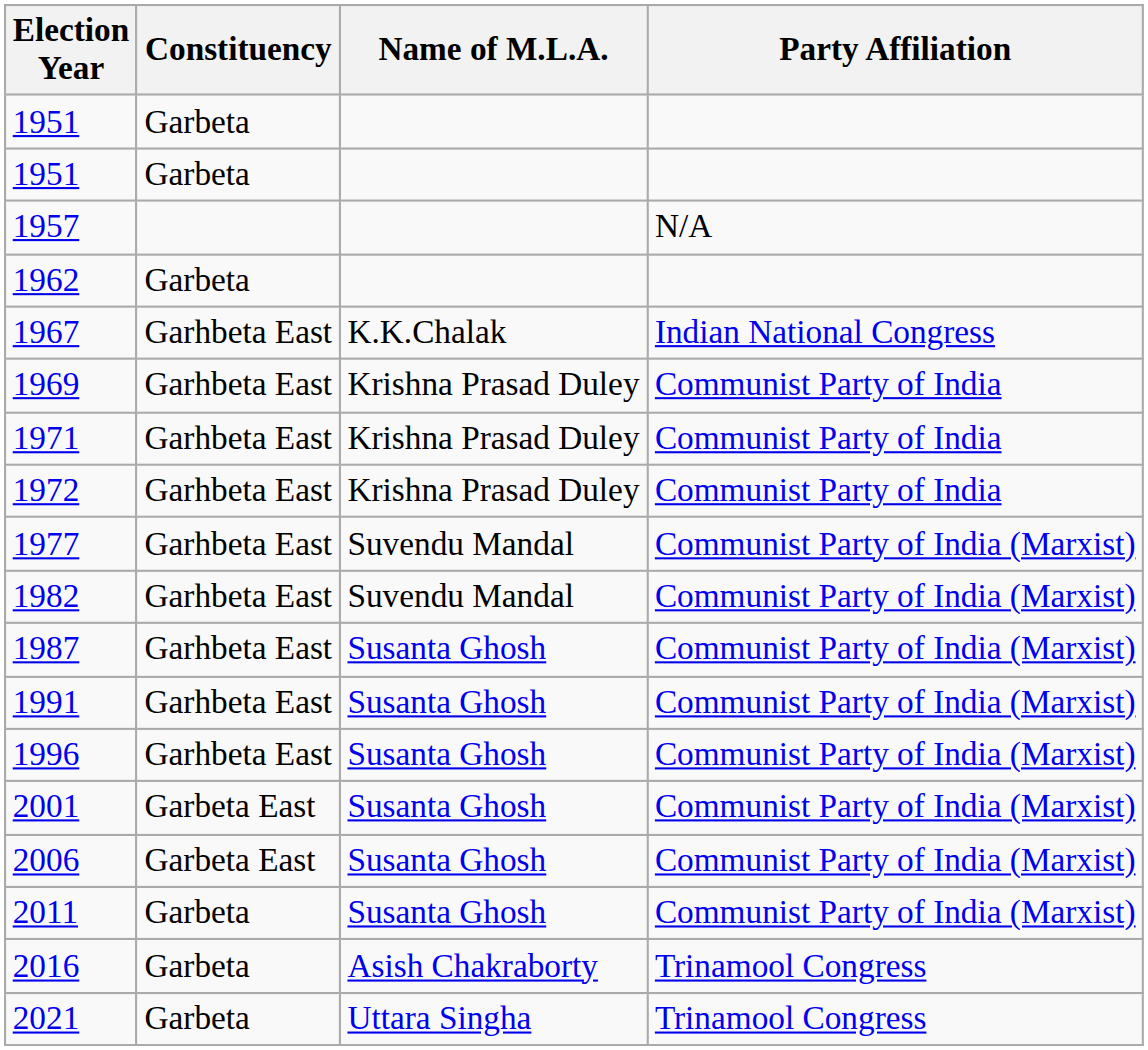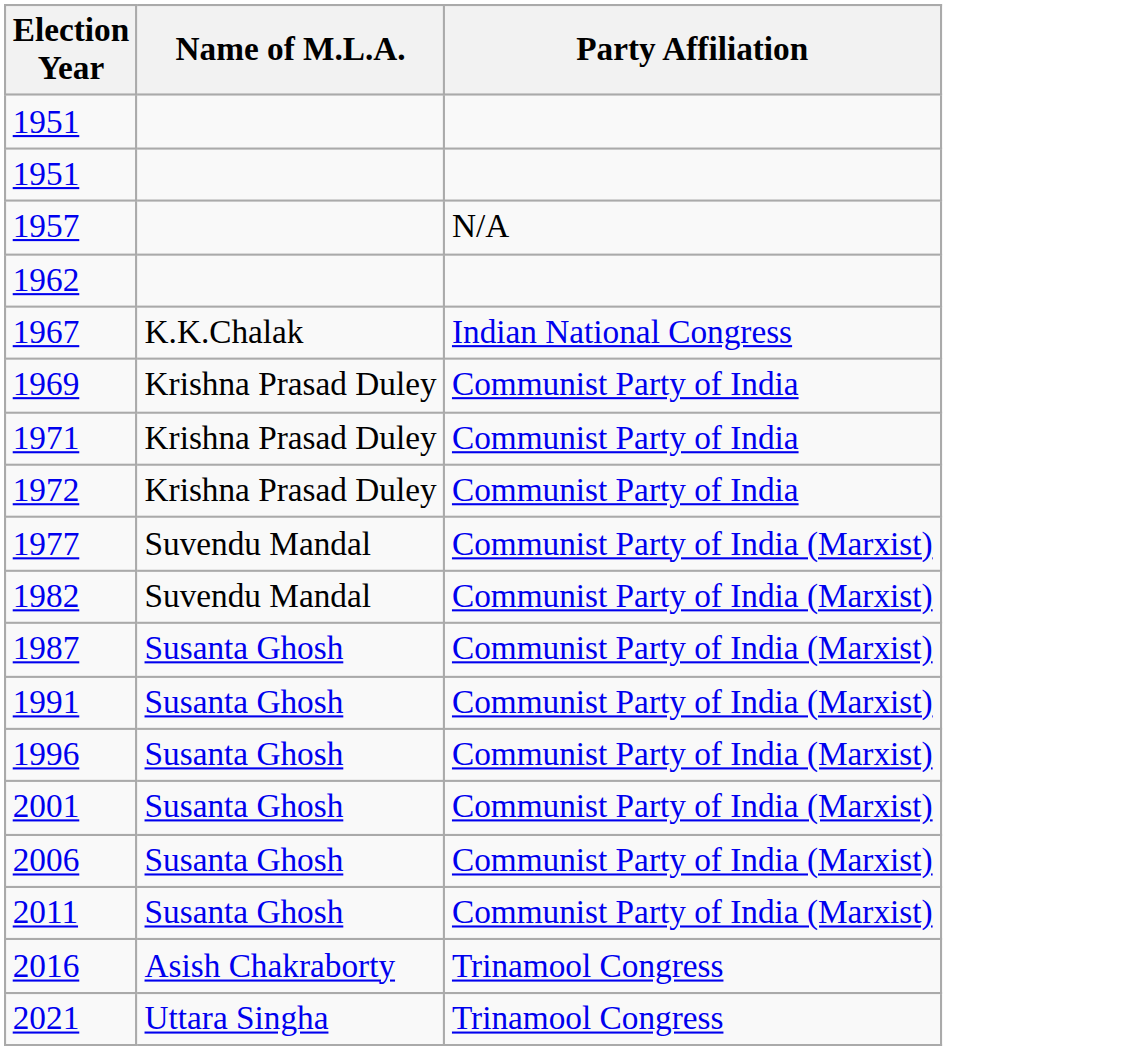 <table class="wikitable sortable">
 <tr>
 <th>Election<br>Year</th>
-<th>Constituency</th>
 <th>Name of M.L.A.</th>
 <th>Party Affiliation</th>
 </tr>
 <tr>
 <td><a href='#'>1951</a></td>
-<td>Garbeta</td>
 <td></td>
 <td></td>
 </tr>
 <tr>
 <td><a href='#'>1951</a></td>
-<td>Garbeta</td>
 <td></td>
 <td></td>
 </tr>
 <tr>
 <td><a href='#'>1957</a></td>
 <td></td>
-<td></td>
 <td>N/A</td>
 </tr>
 <tr>
 <td><a href='#'>1962</a></td>
-<td>Garbeta</td>
 <td></td>
 <td></td>
 </tr>
 <tr>
 <td><a href='#'>1967</a></td>
-<td>Garhbeta East</td>
 <td>K.K.Chalak</td>
 <td><a href='#'>Indian National Congress</a></td>
 </tr>
 <tr>
 <td><a href='#'>1969</a></td>
-<td>Garhbeta East</td>
 <td>Krishna Prasad Duley</td>
 <td><a href='#'>Communist Party of India</a></td>
 </tr>
 <tr>
 <td><a href='#'>1971</a></td>
-<td>Garhbeta East</td>
 <td>Krishna Prasad Duley</td>
 <td><a href='#'>Communist Party of India</a></td>
 </tr>
 <tr>
 <td><a href='#'>1972</a></td>
-<td>Garhbeta East</td>
 <td>Krishna Prasad Duley</td>
 <td><a href='#'>Communist Party of India</a></td>
 </tr>
 <tr>
 <td><a href='#'>1977</a></td>
-<td>Garhbeta East</td>
 <td>Suvendu Mandal</td>
 <td><a href='#'>Communist Party of India (Marxist)</a></td>
 </tr>
 <tr>
 <td><a href='#'>1982</a></td>
-<td>Garhbeta East</td>
 <td>Suvendu Mandal</td>
 <td><a href='#'>Communist Party of India (Marxist)</a></td>
 </tr>
 <tr>
 <td><a href='#'>1987</a></td>
-<td>Garhbeta East</td>
 <td><a href='#'>Susanta Ghosh</a></td>
 <td><a href='#'>Communist Party of India (Marxist)</a></td>
 </tr>
 <tr>
 <td><a href='#'>1991</a></td>
-<td>Garhbeta East</td>
 <td><a href='#'>Susanta Ghosh</a></td>
 <td><a href='#'>Communist Party of India (Marxist)</a></td>
 </tr>
 <tr>
 <td><a href='#'>1996</a></td>
-<td>Garhbeta East</td>
 <td><a href='#'>Susanta Ghosh</a></td>
 <td><a href='#'>Communist Party of India (Marxist)</a></td>
 </tr>
 <tr>
 <td><a href='#'>2001</a></td>
-<td>Garbeta East</td>
 <td><a href='#'>Susanta Ghosh</a></td>
 <td><a href='#'>Communist Party of India (Marxist)</a></td>
 </tr>
 <tr>
 <td><a href='#'>2006</a></td>
-<td>Garbeta East</td>
 <td><a href='#'>Susanta Ghosh</a></td>
 <td><a href='#'>Communist Party of India (Marxist)</a></td>
 </tr>
 <tr>
 <td><a href='#'>2011</a></td>
-<td>Garbeta</td>
 <td><a href='#'>Susanta Ghosh</a></td>
 <td><a href='#'>Communist Party of India (Marxist)</a></td>
 </tr>
 <tr>
 <td><a href='#'>2016</a></td>
-<td>Garbeta</td>
 <td><a href='#'>Asish Chakraborty</a></td>
 <td><a href='#'>Trinamool Congress</a></td>
 </tr>
 <tr>
 <td><a href='#'>2021</a></td>
-<td>Garbeta</td>
 <td><a href='#'>Uttara Singha</a></td>
 <td><a href='#'>Trinamool Congress</a></td>
 </tr>
 </table>
